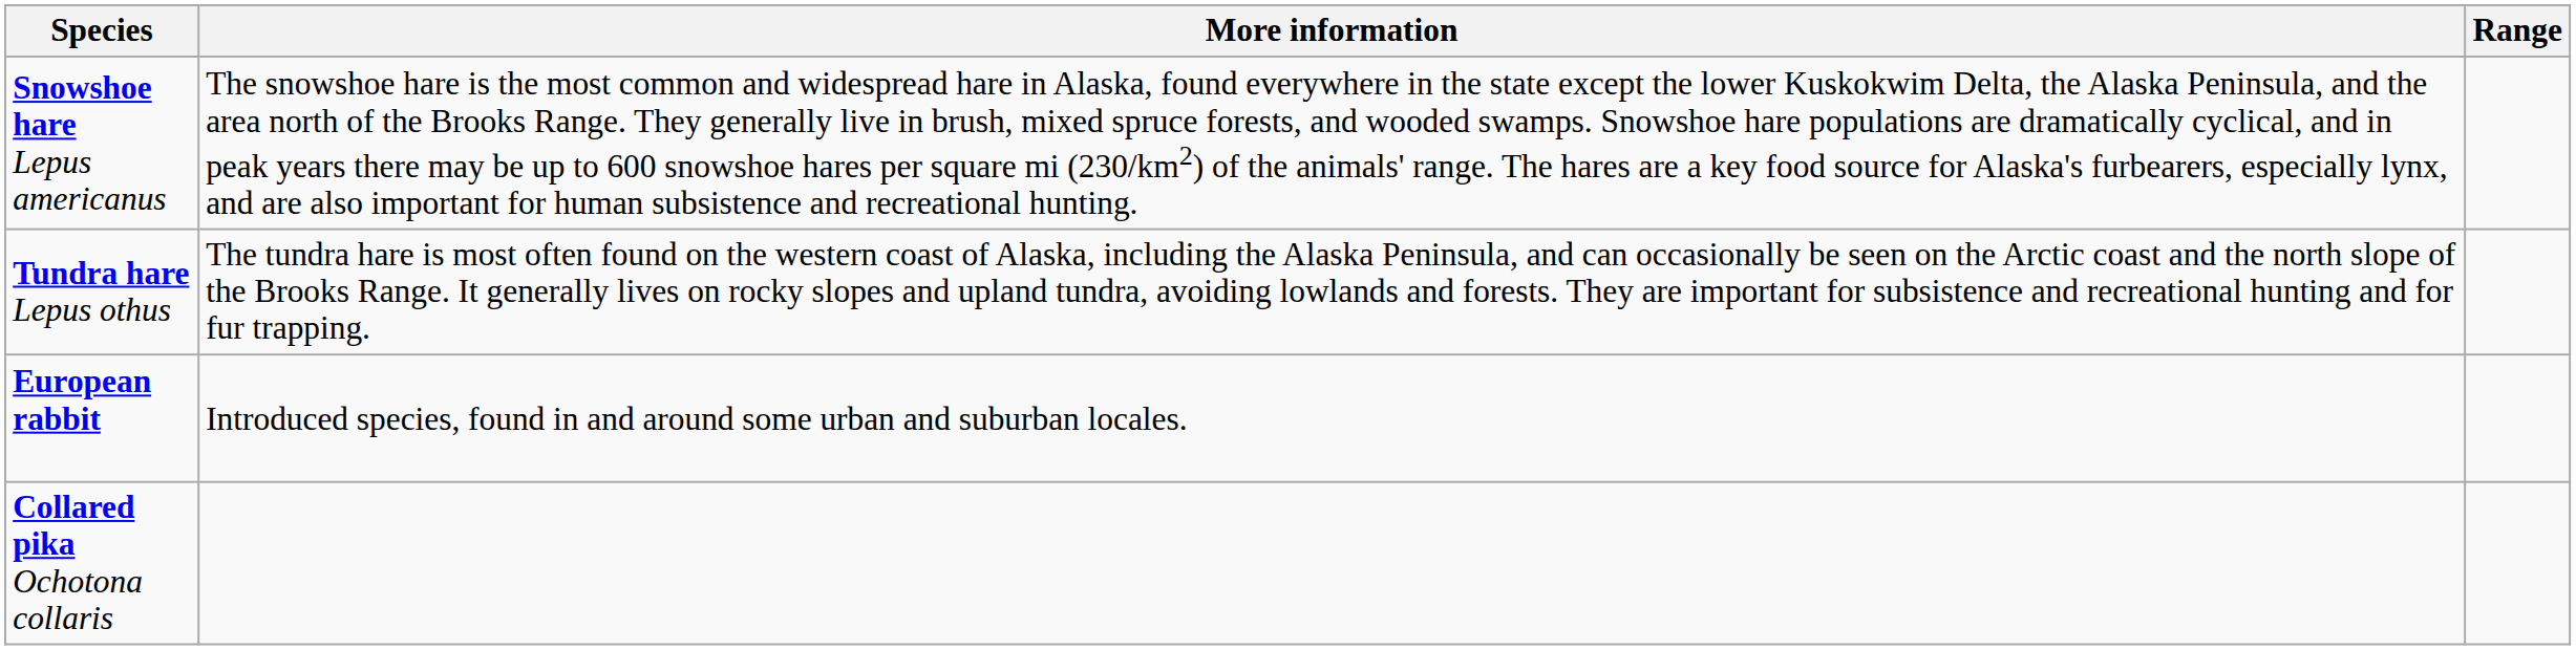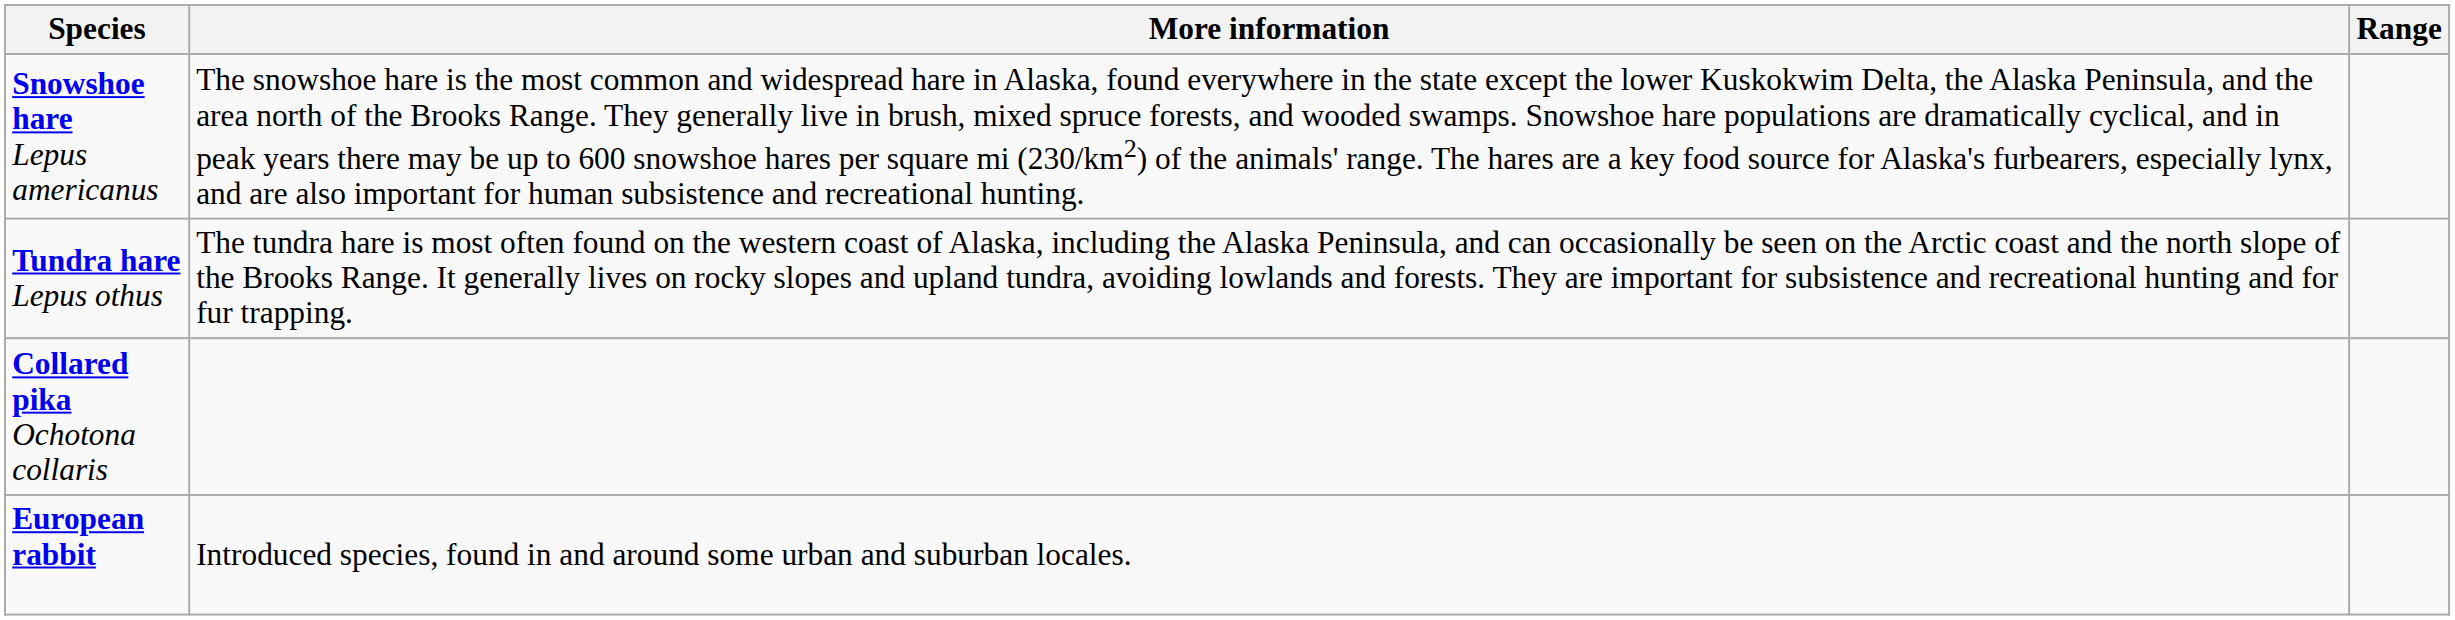 <table class="wikitable">
 <tr>
 <th>Species</th>
 <th>More information</th>
 <th>Range</th>
 </tr>
 <tr>
 <td><strong><a href='#'>Snowshoe hare</a> </strong><br> <em>Lepus americanus</em><br></td>
 <td>The snowshoe hare is the most common and widespread hare in Alaska, found everywhere in the state except the lower Kuskokwim Delta, the Alaska Peninsula, and the area north of the Brooks Range.  They generally live in brush, mixed spruce forests, and wooded swamps. Snowshoe hare populations are dramatically cyclical, and in peak years there may be up to 600 snowshoe hares per square mi (230/km<sup>2</sup>) of the animals' range. The hares are a key food source for Alaska's furbearers, especially lynx, and are also important for human subsistence and recreational hunting.</td>
 <td></td>
 </tr>
 <tr>
 <td><strong><a href='#'>Tundra hare</a></strong> <br> <em>Lepus othus</em><br> </td>
 <td>The tundra hare is most often found on the western coast of Alaska, including the Alaska Peninsula, and can occasionally be seen on the Arctic coast and the north slope of the Brooks Range.  It generally lives on rocky slopes and upland tundra, avoiding lowlands and forests. They are important for subsistence and recreational hunting and for fur trapping.</td>
 <td></td>
 </tr>
 <tr>
+<td><strong><a href='#'>Collared pika</a></strong> <br> <em>Ochotona collaris</em><br></td>
+<td></td>
+<td></td>
+</tr>
+<tr>
 <td><strong> <a href='#'>European rabbit</a></strong><br> <br> </td>
 <td>Introduced species, found in and around some urban and suburban locales.</td>
 <td></td>
 </tr>
-<tr>
-<td><strong><a href='#'>Collared pika</a></strong> <br> <em>Ochotona collaris</em><br></td>
-<td></td>
-<td></td>
-</tr>
 </table>
